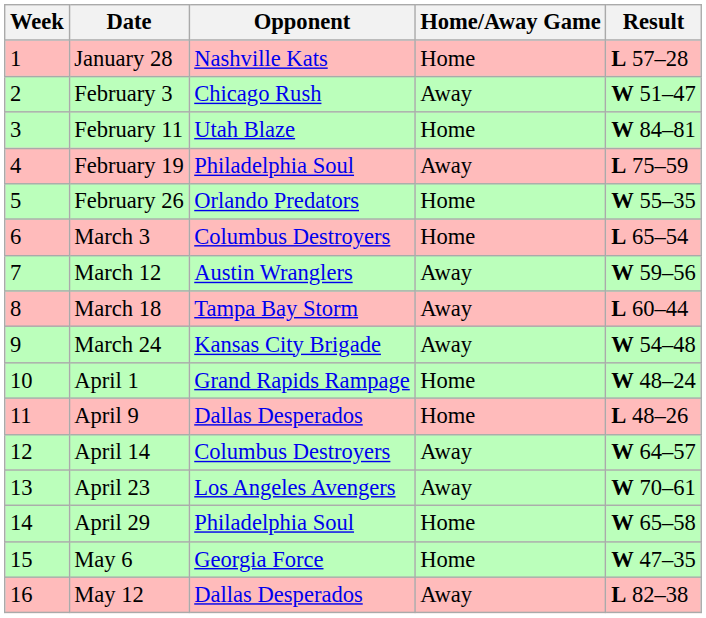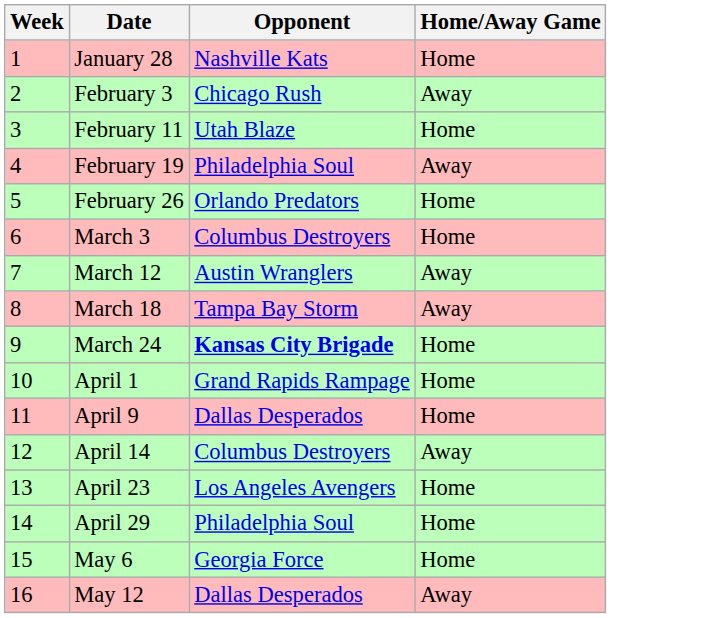 <table class="wikitable">
 <tr>
 <th>Week</th>
 <th>Date</th>
 <th>Opponent</th>
 <th>Home/Away Game</th>
-<th>Result</th>
 </tr>
 <tr bgcolor="ffbbbb">
 <td>1</td>
 <td>January 28</td>
 <td><a href='#'>Nashville Kats</a></td>
 <td>Home</td>
-<td><strong>L</strong> 57–28</td>
 </tr>
 <tr bgcolor="bbffbb">
 <td>2</td>
 <td>February 3</td>
 <td><a href='#'>Chicago Rush</a></td>
 <td>Away</td>
-<td><strong>W</strong> 51–47</td>
 </tr>
 <tr bgcolor="bbffbb">
 <td>3</td>
 <td>February 11</td>
 <td><a href='#'>Utah Blaze</a></td>
 <td>Home</td>
-<td><strong>W</strong> 84–81</td>
 </tr>
 <tr bgcolor="ffbbbb">
 <td>4</td>
 <td>February 19</td>
 <td><a href='#'>Philadelphia Soul</a></td>
 <td>Away</td>
-<td><strong>L</strong> 75–59</td>
 </tr>
 <tr bgcolor="bbffbb">
 <td>5</td>
 <td>February 26</td>
 <td><a href='#'>Orlando Predators</a></td>
 <td>Home</td>
-<td><strong>W</strong> 55–35</td>
 </tr>
 <tr bgcolor="ffbbbb">
 <td>6</td>
 <td>March 3</td>
 <td><a href='#'>Columbus Destroyers</a></td>
 <td>Home</td>
-<td><strong>L</strong> 65–54</td>
 </tr>
 <tr bgcolor="bbffbb">
 <td>7</td>
 <td>March 12</td>
 <td><a href='#'>Austin Wranglers</a></td>
 <td>Away</td>
-<td><strong>W</strong> 59–56</td>
 </tr>
 <tr bgcolor="ffbbbb">
 <td>8</td>
 <td>March 18</td>
 <td><a href='#'>Tampa Bay Storm</a></td>
 <td>Away</td>
-<td><strong>L</strong> 60–44</td>
 </tr>
 <tr bgcolor="bbffbb">
 <td>9</td>
 <td>March 24</td>
-<td><a href='#'>Kansas City Brigade</a></td>
-<td>Away</td>
-<td><strong>W</strong> 54–48</td>
+<td><strong><a href='#'>Kansas City Brigade</a></strong></td>
+<td>Home</td>
 </tr>
 <tr bgcolor="bbffbb">
 <td>10</td>
 <td>April 1</td>
 <td><a href='#'>Grand Rapids Rampage</a></td>
 <td>Home</td>
-<td><strong>W</strong> 48–24</td>
 </tr>
 <tr bgcolor="ffbbbb">
 <td>11</td>
 <td>April 9</td>
 <td><a href='#'>Dallas Desperados</a></td>
 <td>Home</td>
-<td><strong>L</strong> 48–26</td>
 </tr>
 <tr bgcolor="bbffbb">
 <td>12</td>
 <td>April 14</td>
 <td><a href='#'>Columbus Destroyers</a></td>
 <td>Away</td>
-<td><strong>W</strong> 64–57</td>
 </tr>
 <tr bgcolor="bbffbb">
 <td>13</td>
 <td>April 23</td>
 <td><a href='#'>Los Angeles Avengers</a></td>
-<td>Away</td>
-<td><strong>W</strong> 70–61</td>
+<td>Home</td>
 </tr>
 <tr bgcolor="bbffbb">
 <td>14</td>
 <td>April 29</td>
 <td><a href='#'>Philadelphia Soul</a></td>
 <td>Home</td>
-<td><strong>W</strong> 65–58</td>
 </tr>
 <tr bgcolor="bbffbb">
 <td>15</td>
 <td>May 6</td>
 <td><a href='#'>Georgia Force</a></td>
 <td>Home</td>
-<td><strong>W</strong> 47–35</td>
 </tr>
 <tr bgcolor="ffbbbb">
 <td>16</td>
 <td>May 12</td>
 <td><a href='#'>Dallas Desperados</a></td>
 <td>Away</td>
-<td><strong>L</strong> 82–38</td>
 </tr>
 </table>
